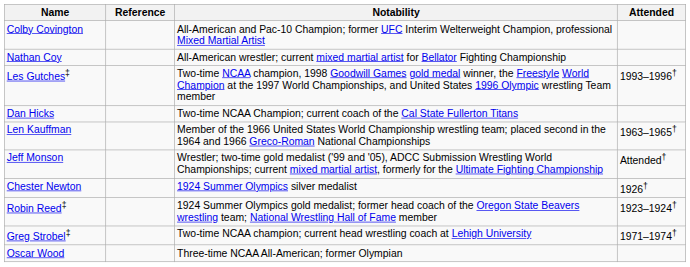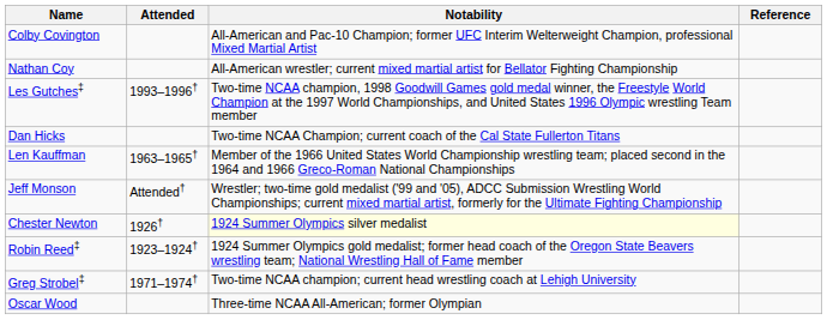 <table class="wikitable sortable" style="width:83%">
 <tr>
 <th width="*">Name</th>
+<th width="10%">Attended</th>
+<th width="65%">Notability</th>
 <th width="*">Reference</th>
-<th width="65%">Notability</th>
-<th width="10%">Attended</th>
 </tr>
 <tr valign="top">
 <td><a href='#'>Colby Covington</a></td>
 <td></td>
 <td>All-American and Pac-10 Champion; former <a href='#'>UFC</a> Interim Welterweight Champion, professional <a href='#'>Mixed Martial Artist</a></td>
 <td></td>
 </tr>
 <tr valign="top">
 <td><a href='#'>Nathan Coy</a></td>
 <td></td>
 <td>All-American wrestler; current <a href='#'>mixed martial artist</a> for <a href='#'>Bellator</a> Fighting Championship</td>
 <td></td>
 </tr>
 <tr valign="top">
 <td><a href='#'>Les Gutches</a><sup>‡</sup></td>
+<td>1993–1996<sup>†</sup></td>
+<td>Two-time <a href='#'>NCAA</a> champion, 1998 <a href='#'>Goodwill Games</a> <a href='#'>gold medal</a> winner, the <a href='#'>Freestyle</a> <a href='#'>World Champion</a> at the 1997 World Championships, and United States <a href='#'>1996 Olympic</a> wrestling Team member</td>
 <td></td>
-<td>Two-time <a href='#'>NCAA</a> champion, 1998 <a href='#'>Goodwill Games</a> <a href='#'>gold medal</a> winner, the <a href='#'>Freestyle</a> <a href='#'>World Champion</a> at the 1997 World Championships, and United States <a href='#'>1996 Olympic</a> wrestling Team member</td>
-<td>1993–1996<sup>†</sup></td>
 </tr>
 <tr valign="top">
 <td><a href='#'>Dan Hicks</a></td>
 <td></td>
 <td>Two-time NCAA Champion; current coach of the <a href='#'>Cal State Fullerton Titans</a></td>
 <td></td>
 </tr>
 <tr valign="top">
 <td><a href='#'>Len Kauffman</a></td>
+<td>1963–1965<sup>†</sup></td>
+<td>Member of the 1966 United States World Championship wrestling team; placed second in the 1964 and 1966 <a href='#'>Greco-Roman</a> National Championships</td>
 <td></td>
-<td>Member of the 1966 United States World Championship wrestling team; placed second in the 1964 and 1966 <a href='#'>Greco-Roman</a> National Championships</td>
-<td>1963–1965<sup>†</sup></td>
 </tr>
 <tr valign="top">
 <td><a href='#'>Jeff Monson</a></td>
+<td>Attended<sup>†</sup></td>
+<td>Wrestler; two-time gold medalist ('99 and '05), ADCC Submission Wrestling World Championships; current <a href='#'>mixed martial artist</a>, formerly for the <a href='#'>Ultimate Fighting Championship</a></td>
 <td></td>
-<td>Wrestler; two-time gold medalist ('99 and '05), ADCC Submission Wrestling World Championships; current <a href='#'>mixed martial artist</a>, formerly for the <a href='#'>Ultimate Fighting Championship</a></td>
-<td>Attended<sup>†</sup></td>
 </tr>
 <tr valign="top">
 <td><a href='#'>Chester Newton</a></td>
+<td>1926<sup>†</sup></td>
+<td style="background: lightyellow;"><a href='#'>1924 Summer Olympics</a> silver medalist</td>
 <td></td>
-<td><a href='#'>1924 Summer Olympics</a> silver medalist</td>
-<td>1926<sup>†</sup></td>
 </tr>
 <tr valign="top">
 <td><a href='#'>Robin Reed</a><sup>‡</sup></td>
+<td>1923–1924<sup>†</sup></td>
+<td>1924 Summer Olympics gold medalist; former head coach of the <a href='#'>Oregon State Beavers wrestling</a> team; <a href='#'>National Wrestling Hall of Fame</a> member</td>
 <td></td>
-<td>1924 Summer Olympics gold medalist; former head coach of the <a href='#'>Oregon State Beavers wrestling</a> team; <a href='#'>National Wrestling Hall of Fame</a> member</td>
-<td>1923–1924<sup>†</sup></td>
 </tr>
 <tr valign="top">
 <td><a href='#'>Greg Strobel</a><sup>‡</sup></td>
+<td>1971–1974<sup>†</sup></td>
+<td>Two-time NCAA champion; current head wrestling coach at <a href='#'>Lehigh University</a></td>
 <td></td>
-<td>Two-time NCAA champion; current head wrestling coach at <a href='#'>Lehigh University</a></td>
-<td>1971–1974<sup>†</sup></td>
 </tr>
 <tr valign="top">
 <td><a href='#'>Oscar Wood</a></td>
 <td></td>
 <td>Three-time NCAA All-American; former Olympian</td>
 <td></td>
 </tr>
 </table>
